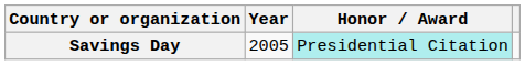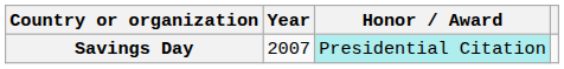 <table class="wikitable plainrowheaders sortable">
 <tr>
 <th scope="col">Country or organization</th>
 <th scope="col">Year</th>
 <th scope="col">Honor / Award</th>
 <th scope="col" class="unsortable"></th>
 </tr>
 <tr>
 <th scope="row">Savings Day</th>
-<td style="text-align:center">2005</td>
+<td style="text-align:center">2007</td>
 <td style="background: paleturquoise;">Presidential Citation</td>
 <td></td>
 </tr>
 </table>
